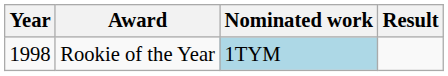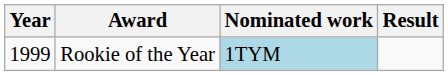 <table class="wikitable">
 <tr>
 <th>Year</th>
 <th>Award</th>
 <th>Nominated work</th>
 <th>Result</th>
 </tr>
 <tr>
-<td>1998</td>
+<td>1999</td>
 <td>Rookie of the Year</td>
 <td style="background: lightblue;">1TYM</td>
 <td></td>
 </tr>
 </table>
